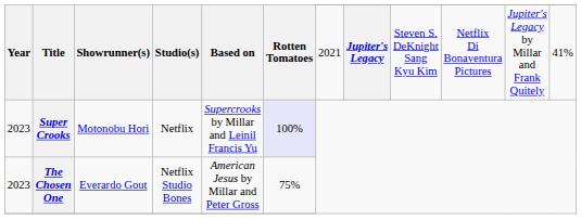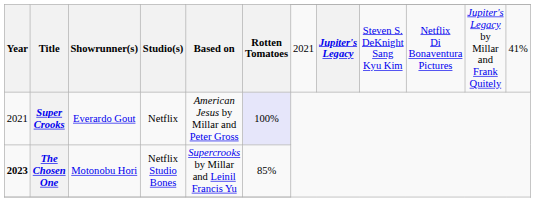 <table class="wikitable sortable plainrowheaders" style="text-align: center;">
 <tr>
 <th rowspan="2" scope="col">Year</th>
 <th rowspan="2" scope="col">Title</th>
 <th rowspan="2" scope="col">Showrunner(s)</th>
 <th rowspan="2" scope="col">Studio(s)</th>
 <th rowspan="2" scope="col">Based on</th>
 <th rowspan="2" scope="col">Rotten Tomatoes</th>
 </tr>
 <tr>
 <td>2021</td>
 <th scope="row"><em><a href='#'>Jupiter's Legacy</a></em></th>
 <td><a href='#'>Steven S. DeKnight</a><br><a href='#'>Sang Kyu Kim</a></td>
 <td><a href='#'>Netflix</a><br><a href='#'>Di Bonaventura Pictures</a></td>
 <td><em><a href='#'>Jupiter's Legacy</a></em> by Millar and <a href='#'>Frank Quitely</a></td>
 <td>41%</td>
 </tr>
 <tr>
-<td>2023</td>
+<td>2021</td>
 <th scope="row"><em><a href='#'>Super Crooks</a></em></th>
-<td><a href='#'>Motonobu Hori</a></td>
+<td><a href='#'>Everardo Gout</a></td>
 <td>Netflix<br></td>
-<td><em><a href='#'>Supercrooks</a></em> by Millar and <a href='#'>Leinil Francis Yu</a></td>
+<td><em>American Jesus</em> by Millar and <a href='#'>Peter Gross</a></td>
 <td style="background: lavender;">100%</td>
 </tr>
 <tr>
-<td>2023</td>
+<td><strong>2023</strong></td>
 <th scope="row"><em><a href='#'>The Chosen One</a></em></th>
-<td><a href='#'>Everardo Gout</a></td>
+<td><a href='#'>Motonobu Hori</a></td>
 <td>Netflix<br><a href='#'>Studio Bones</a></td>
-<td><em>American Jesus</em> by Millar and <a href='#'>Peter Gross</a></td>
-<td>75%</td>
+<td><em><a href='#'>Supercrooks</a></em> by Millar and <a href='#'>Leinil Francis Yu</a></td>
+<td>85%</td>
 </tr>
 <tr>
 </tr>
 </table>
